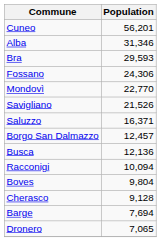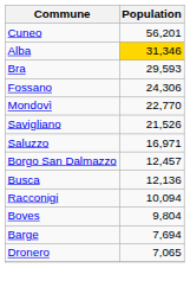 <table class="wikitable">
 <tr>
 <th>Commune</th>
 <th>Population</th>
 </tr>
 <tr>
 <td><a href='#'>Cuneo</a></td>
 <td align="right">56,201</td>
 </tr>
 <tr>
 <td><a href='#'>Alba</a></td>
-<td align="right">31,346</td>
+<td align="right" style="background: gold;">31,346</td>
 </tr>
 <tr>
 <td><a href='#'>Bra</a></td>
 <td align="right">29,593</td>
 </tr>
 <tr>
 <td><a href='#'>Fossano</a></td>
 <td align="right">24,306</td>
 </tr>
 <tr>
 <td><a href='#'>Mondovì</a></td>
 <td align="right">22,770</td>
 </tr>
 <tr>
 <td><a href='#'>Savigliano</a></td>
 <td align="right">21,526</td>
 </tr>
 <tr>
 <td><a href='#'>Saluzzo</a></td>
-<td align="right">16,371</td>
+<td align="right">16,971</td>
 </tr>
 <tr>
 <td><a href='#'>Borgo San Dalmazzo</a></td>
 <td align="right">12,457</td>
 </tr>
 <tr>
 <td><a href='#'>Busca</a></td>
 <td align="right">12,136</td>
 </tr>
 <tr>
 <td><a href='#'>Racconigi</a></td>
 <td align="right">10,094</td>
 </tr>
 <tr>
 <td><a href='#'>Boves</a></td>
 <td align="right">9,804</td>
 </tr>
 <tr>
-<td><a href='#'>Cherasco</a></td>
-<td align="right">9,128</td>
-</tr>
-<tr>
 <td><a href='#'>Barge</a></td>
 <td align="right">7,694</td>
 </tr>
 <tr>
 <td><a href='#'>Dronero</a></td>
 <td align="right">7,065</td>
 </tr>
 <tr>
 </tr>
 </table>
